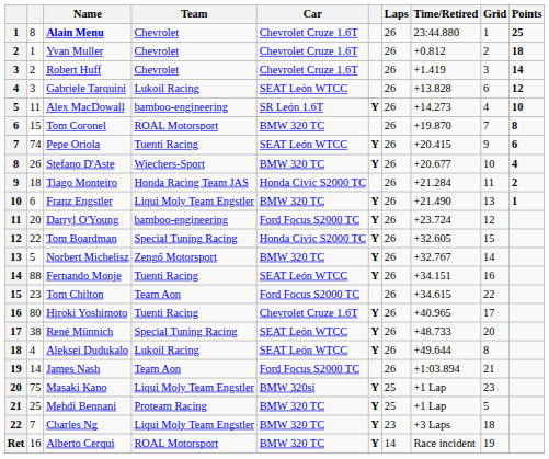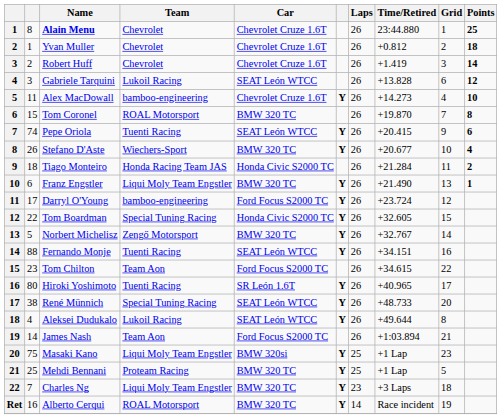 <table class="wikitable sortable" style="font-size: 95%;">
 <tr>
 <th></th>
 <th></th>
 <th>Name</th>
 <th>Team</th>
 <th>Car</th>
 <th></th>
 <th>Laps</th>
 <th>Time/Retired</th>
 <th>Grid</th>
 <th>Points</th>
 </tr>
 <tr>
 <th>1</th>
 <td>8</td>
 <td> <strong><a href='#'>Alain Menu</a></strong></td>
 <td><a href='#'>Chevrolet</a></td>
 <td><a href='#'>Chevrolet Cruze 1.6T</a></td>
 <td></td>
 <td>26</td>
 <td>23:44.880</td>
 <td>1</td>
 <td><strong>25</strong></td>
 </tr>
 <tr>
 <th>2</th>
 <td>1</td>
 <td> <a href='#'>Yvan Muller</a></td>
 <td><a href='#'>Chevrolet</a></td>
 <td><a href='#'>Chevrolet Cruze 1.6T</a></td>
 <td></td>
 <td>26</td>
 <td>+0.812</td>
 <td>2</td>
 <td><strong>18</strong></td>
 </tr>
 <tr>
 <th>3</th>
 <td>2</td>
 <td> <a href='#'>Robert Huff</a></td>
 <td><a href='#'>Chevrolet</a></td>
 <td><a href='#'>Chevrolet Cruze 1.6T</a></td>
 <td></td>
 <td>26</td>
 <td>+1.419</td>
 <td>3</td>
 <td><strong>14</strong></td>
 </tr>
 <tr>
 <th>4</th>
 <td>3</td>
 <td> <a href='#'>Gabriele Tarquini</a></td>
 <td><a href='#'>Lukoil Racing</a></td>
 <td><a href='#'>SEAT León WTCC</a></td>
 <td></td>
 <td>26</td>
 <td>+13.828</td>
 <td>6</td>
 <td><strong>12</strong></td>
 </tr>
 <tr>
 <th>5</th>
 <td>11</td>
 <td> <a href='#'>Alex MacDowall</a></td>
 <td><a href='#'>bamboo-engineering</a></td>
-<td><a href='#'>SR León 1.6T</a></td>
+<td><a href='#'>Chevrolet Cruze 1.6T</a></td>
 <td align=center><strong><span>Y</span></strong></td>
 <td>26</td>
 <td>+14.273</td>
 <td>4</td>
 <td><strong>10</strong></td>
 </tr>
 <tr>
 <th>6</th>
 <td>15</td>
 <td> <a href='#'>Tom Coronel</a></td>
 <td><a href='#'>ROAL Motorsport</a></td>
 <td><a href='#'>BMW 320 TC</a></td>
 <td></td>
 <td>26</td>
 <td>+19.870</td>
 <td>7</td>
 <td><strong>8</strong></td>
 </tr>
 <tr>
 <th>7</th>
 <td>74</td>
 <td> <a href='#'>Pepe Oriola</a></td>
 <td><a href='#'>Tuenti Racing</a></td>
 <td><a href='#'>SEAT León WTCC</a></td>
 <td align=center><strong><span>Y</span></strong></td>
 <td>26</td>
 <td>+20.415</td>
 <td>9</td>
 <td><strong>6</strong></td>
 </tr>
 <tr>
 <th>8</th>
 <td>26</td>
 <td> <a href='#'>Stefano D'Aste</a></td>
 <td><a href='#'>Wiechers-Sport</a></td>
 <td><a href='#'>BMW 320 TC</a></td>
 <td align=center><strong><span>Y</span></strong></td>
 <td>26</td>
 <td>+20.677</td>
 <td>10</td>
 <td><strong>4</strong></td>
 </tr>
 <tr>
 <th>9</th>
 <td>18</td>
 <td> <a href='#'>Tiago Monteiro</a></td>
 <td><a href='#'>Honda Racing Team JAS</a></td>
 <td><a href='#'>Honda Civic S2000 TC</a></td>
 <td></td>
 <td>26</td>
 <td>+21.284</td>
 <td>11</td>
 <td><strong>2</strong></td>
 </tr>
 <tr>
 <th>10</th>
 <td>6</td>
 <td> <a href='#'>Franz Engstler</a></td>
 <td><a href='#'>Liqui Moly Team Engstler</a></td>
 <td><a href='#'>BMW 320 TC</a></td>
 <td align=center><strong><span>Y</span></strong></td>
 <td>26</td>
 <td>+21.490</td>
 <td>13</td>
 <td><strong>1</strong></td>
 </tr>
 <tr>
 <th>11</th>
-<td>20</td>
+<td>17</td>
 <td> <a href='#'>Darryl O'Young</a></td>
 <td><a href='#'>bamboo-engineering</a></td>
 <td><a href='#'>Ford Focus S2000 TC</a></td>
 <td align=center><strong><span>Y</span></strong></td>
 <td>26</td>
 <td>+23.724</td>
 <td>12</td>
 <td></td>
 </tr>
 <tr>
 <th>12</th>
 <td>22</td>
 <td> <a href='#'>Tom Boardman</a></td>
 <td><a href='#'>Special Tuning Racing</a></td>
 <td><a href='#'>Honda Civic S2000 TC</a></td>
 <td align=center><strong><span>Y</span></strong></td>
 <td>26</td>
 <td>+32.605</td>
 <td>15</td>
 <td></td>
 </tr>
 <tr>
 <th>13</th>
 <td>5</td>
 <td> <a href='#'>Norbert Michelisz</a></td>
 <td><a href='#'>Zengő Motorsport</a></td>
 <td><a href='#'>BMW 320 TC</a></td>
 <td align=center><strong><span>Y</span></strong></td>
 <td>26</td>
 <td>+32.767</td>
 <td>14</td>
 <td></td>
 </tr>
 <tr>
 <th>14</th>
 <td>88</td>
 <td> <a href='#'>Fernando Monje</a></td>
 <td><a href='#'>Tuenti Racing</a></td>
 <td><a href='#'>SEAT León WTCC</a></td>
 <td align=center><strong><span>Y</span></strong></td>
 <td>26</td>
 <td>+34.151</td>
 <td>16</td>
 <td></td>
 </tr>
 <tr>
 <th>15</th>
 <td>23</td>
 <td> <a href='#'>Tom Chilton</a></td>
 <td><a href='#'>Team Aon</a></td>
 <td><a href='#'>Ford Focus S2000 TC</a></td>
 <td></td>
 <td>26</td>
 <td>+34.615</td>
 <td>22</td>
 <td></td>
 </tr>
 <tr>
 <th>16</th>
 <td>80</td>
 <td> <a href='#'>Hiroki Yoshimoto</a></td>
 <td><a href='#'>Tuenti Racing</a></td>
-<td><a href='#'>Chevrolet Cruze 1.6T</a></td>
+<td><a href='#'>SR León 1.6T</a></td>
 <td align=center><strong><span>Y</span></strong></td>
 <td>26</td>
 <td>+40.965</td>
 <td>17</td>
 <td></td>
 </tr>
 <tr>
 <th>17</th>
 <td>38</td>
 <td> <a href='#'>René Münnich</a></td>
 <td><a href='#'>Special Tuning Racing</a></td>
 <td><a href='#'>SEAT León WTCC</a></td>
 <td align=center><strong><span>Y</span></strong></td>
 <td>26</td>
 <td>+48.733</td>
 <td>20</td>
 <td></td>
 </tr>
 <tr>
 <th>18</th>
 <td>4</td>
 <td> <a href='#'>Aleksei Dudukalo</a></td>
 <td><a href='#'>Lukoil Racing</a></td>
 <td><a href='#'>SEAT León WTCC</a></td>
 <td align=center><strong><span>Y</span></strong></td>
 <td>26</td>
 <td>+49.644</td>
 <td>8</td>
 <td></td>
 </tr>
 <tr>
 <th>19</th>
 <td>14</td>
 <td> <a href='#'>James Nash</a></td>
 <td><a href='#'>Team Aon</a></td>
 <td><a href='#'>Ford Focus S2000 TC</a></td>
 <td></td>
 <td>26</td>
 <td>+1:03.894</td>
 <td>21</td>
 <td></td>
 </tr>
 <tr>
 <th>20</th>
 <td>75</td>
 <td> <a href='#'>Masaki Kano</a></td>
 <td><a href='#'>Liqui Moly Team Engstler</a></td>
 <td><a href='#'>BMW 320si</a></td>
 <td align=center><strong><span>Y</span></strong></td>
 <td>25</td>
 <td>+1 Lap</td>
 <td>23</td>
 <td></td>
 </tr>
 <tr>
 <th>21</th>
 <td>25</td>
 <td> <a href='#'>Mehdi Bennani</a></td>
 <td><a href='#'>Proteam Racing</a></td>
 <td><a href='#'>BMW 320 TC</a></td>
 <td align=center><strong><span>Y</span></strong></td>
 <td>25</td>
 <td>+1 Lap</td>
 <td>5</td>
 <td></td>
 </tr>
 <tr>
 <th>22</th>
 <td>7</td>
 <td> <a href='#'>Charles Ng</a></td>
 <td><a href='#'>Liqui Moly Team Engstler</a></td>
 <td><a href='#'>BMW 320 TC</a></td>
 <td align=center><strong><span>Y</span></strong></td>
 <td>23</td>
 <td>+3 Laps</td>
 <td>18</td>
 <td></td>
 </tr>
 <tr>
 <th>Ret</th>
 <td>16</td>
 <td> <a href='#'>Alberto Cerqui</a></td>
 <td><a href='#'>ROAL Motorsport</a></td>
 <td><a href='#'>BMW 320 TC</a></td>
 <td align=center><strong><span>Y</span></strong></td>
 <td>14</td>
 <td>Race incident</td>
 <td>19</td>
 <td></td>
 </tr>
 <tr>
 </tr>
 </table>
